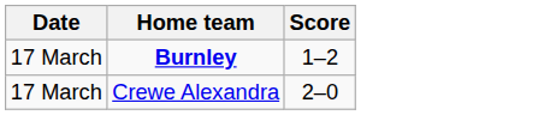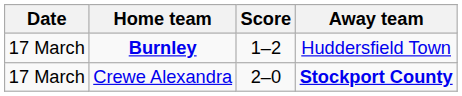 <table class="wikitable" style="text-align: center">
 <tr>
 <th>Date</th>
 <th>Home team</th>
 <th>Score</th>
+<th>Away team</th>
 </tr>
 <tr>
 <td>17 March</td>
 <td><strong><a href='#'>Burnley</a></strong></td>
 <td>1–2</td>
+<td><a href='#'>Huddersfield Town</a></td>
 </tr>
 <tr>
 <td>17 March</td>
 <td><a href='#'>Crewe Alexandra</a></td>
 <td>2–0</td>
+<td><strong><a href='#'>Stockport County</a></strong></td>
 </tr>
 </table>
